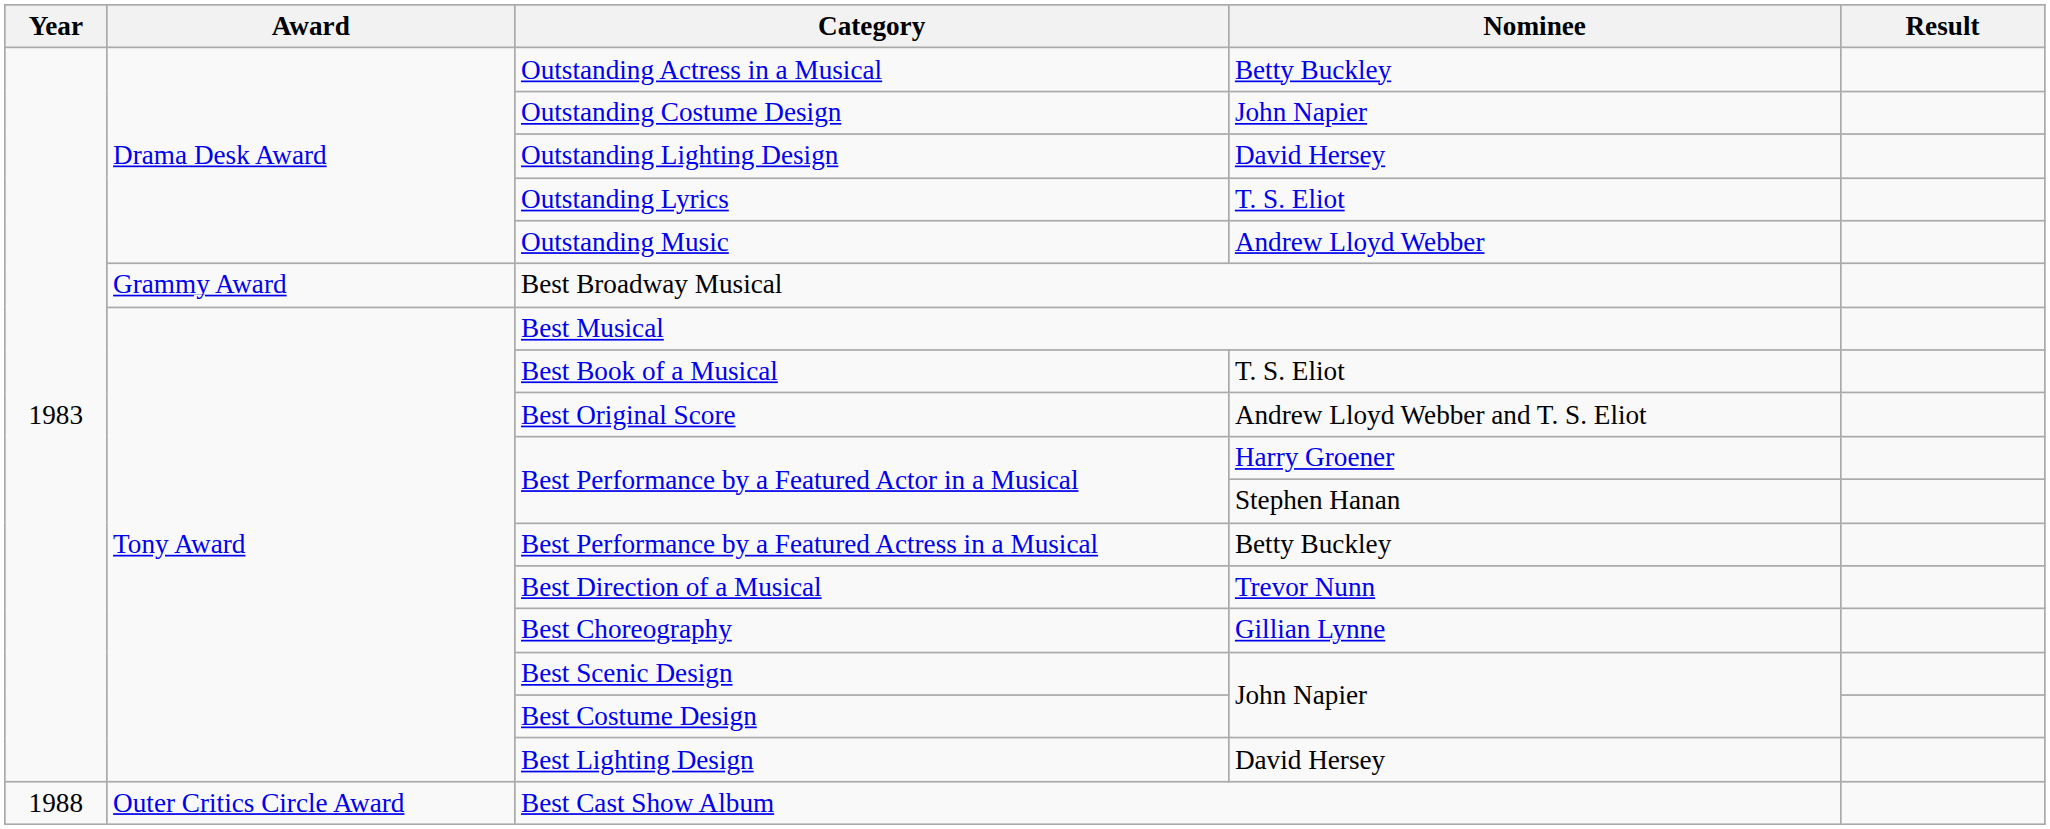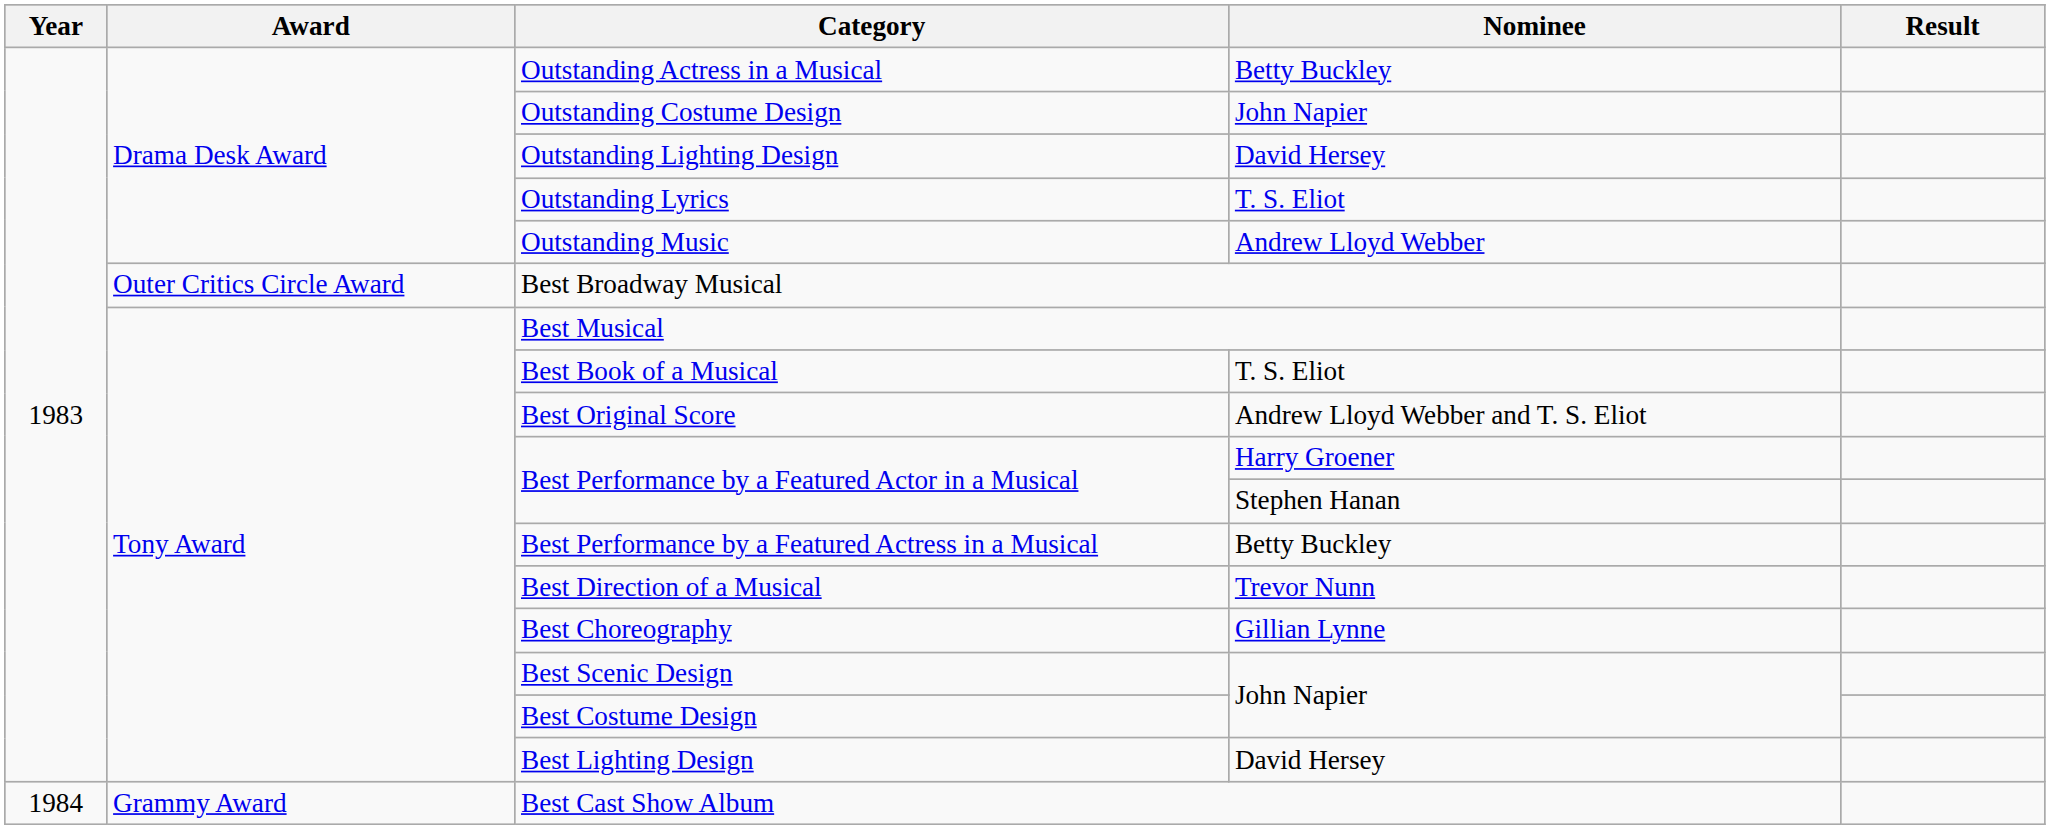 <table class="wikitable" style="width:95%;">
 <tr>
 <th style="width:5%;">Year</th>
 <th style="width:20%;">Award</th>
 <th style="width:35%;">Category</th>
 <th style="width:30%;">Nominee</th>
 <th style="width:10%;">Result</th>
 </tr>
 <tr>
 <td rowspan="17" style="text-align:center;">1983</td>
 <td rowspan="5"><a href='#'>Drama Desk Award</a></td>
 <td><a href='#'>Outstanding Actress in a Musical</a></td>
 <td><a href='#'>Betty Buckley</a></td>
 <td></td>
 </tr>
 <tr>
 <td><a href='#'>Outstanding Costume Design</a></td>
 <td><a href='#'>John Napier</a></td>
 <td></td>
 </tr>
 <tr>
 <td><a href='#'>Outstanding Lighting Design</a></td>
 <td><a href='#'>David Hersey</a></td>
 <td></td>
 </tr>
 <tr>
 <td><a href='#'>Outstanding Lyrics</a></td>
 <td><a href='#'>T. S. Eliot</a></td>
 <td></td>
 </tr>
 <tr>
 <td><a href='#'>Outstanding Music</a></td>
 <td><a href='#'>Andrew Lloyd Webber</a></td>
 <td></td>
 </tr>
 <tr>
-<td rowspan="1"><a href='#'>Grammy Award</a></td>
+<td rowspan="1"><a href='#'>Outer Critics Circle Award</a></td>
 <td colspan="2">Best Broadway Musical</td>
 <td></td>
 </tr>
 <tr>
 <td rowspan="11"><a href='#'>Tony Award</a></td>
 <td colspan="2"><a href='#'>Best Musical</a></td>
 <td></td>
 </tr>
 <tr>
 <td><a href='#'>Best Book of a Musical</a></td>
 <td>T. S. Eliot</td>
 <td></td>
 </tr>
 <tr>
 <td><a href='#'>Best Original Score</a></td>
 <td>Andrew Lloyd Webber and T. S. Eliot</td>
 <td></td>
 </tr>
 <tr>
 <td rowspan="2"><a href='#'>Best Performance by a Featured Actor in a Musical</a></td>
 <td><a href='#'>Harry Groener</a></td>
 <td></td>
 </tr>
 <tr>
 <td>Stephen Hanan</td>
 <td></td>
 </tr>
 <tr>
 <td><a href='#'>Best Performance by a Featured Actress in a Musical</a></td>
 <td>Betty Buckley</td>
 <td></td>
 </tr>
 <tr>
 <td><a href='#'>Best Direction of a Musical</a></td>
 <td><a href='#'>Trevor Nunn</a></td>
 <td></td>
 </tr>
 <tr>
 <td><a href='#'>Best Choreography</a></td>
 <td><a href='#'>Gillian Lynne</a></td>
 <td></td>
 </tr>
 <tr>
 <td><a href='#'>Best Scenic Design</a></td>
 <td rowspan="2">John Napier</td>
 <td></td>
 </tr>
 <tr>
 <td><a href='#'>Best Costume Design</a></td>
 <td></td>
 </tr>
 <tr>
 <td><a href='#'>Best Lighting Design</a></td>
 <td>David Hersey</td>
 <td></td>
 </tr>
 <tr>
-<td rowspan="1" style="text-align:center;">1988</td>
-<td rowspan="1"><a href='#'>Outer Critics Circle Award</a></td>
+<td rowspan="1" style="text-align:center;">1984</td>
+<td rowspan="1"><a href='#'>Grammy Award</a></td>
 <td colspan="2"><a href='#'>Best Cast Show Album</a></td>
 <td></td>
 </tr>
 </table>
